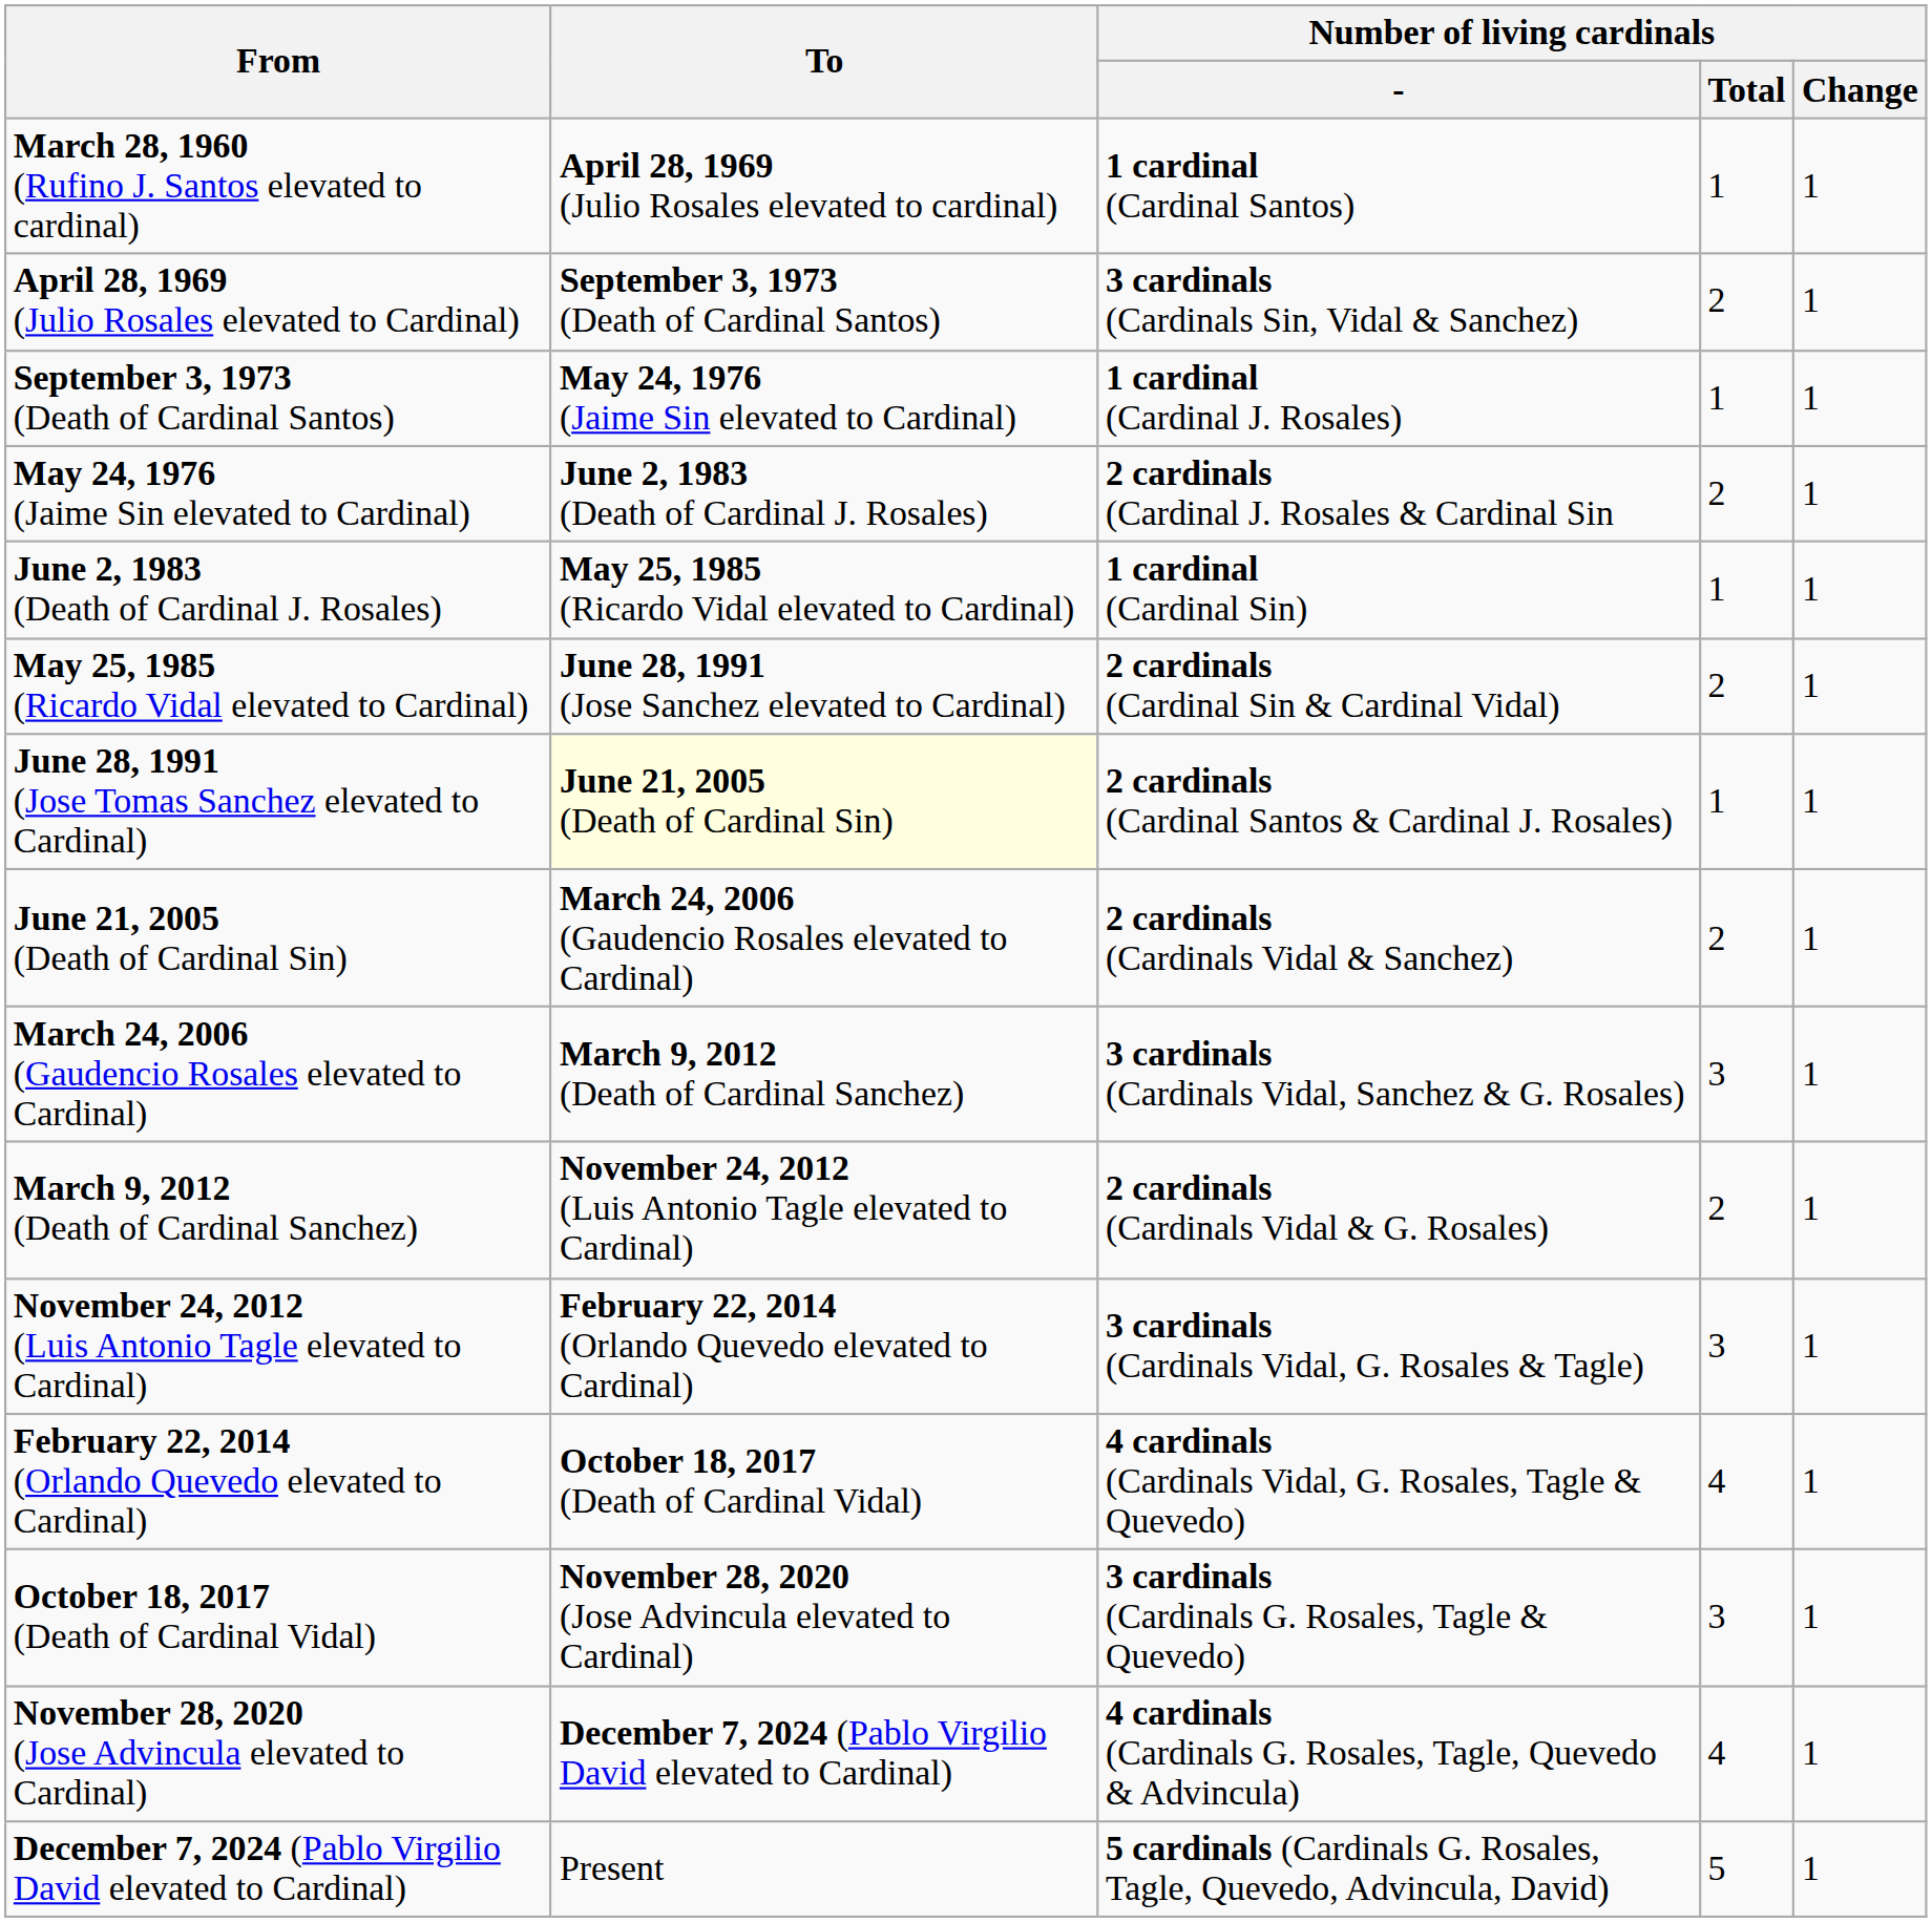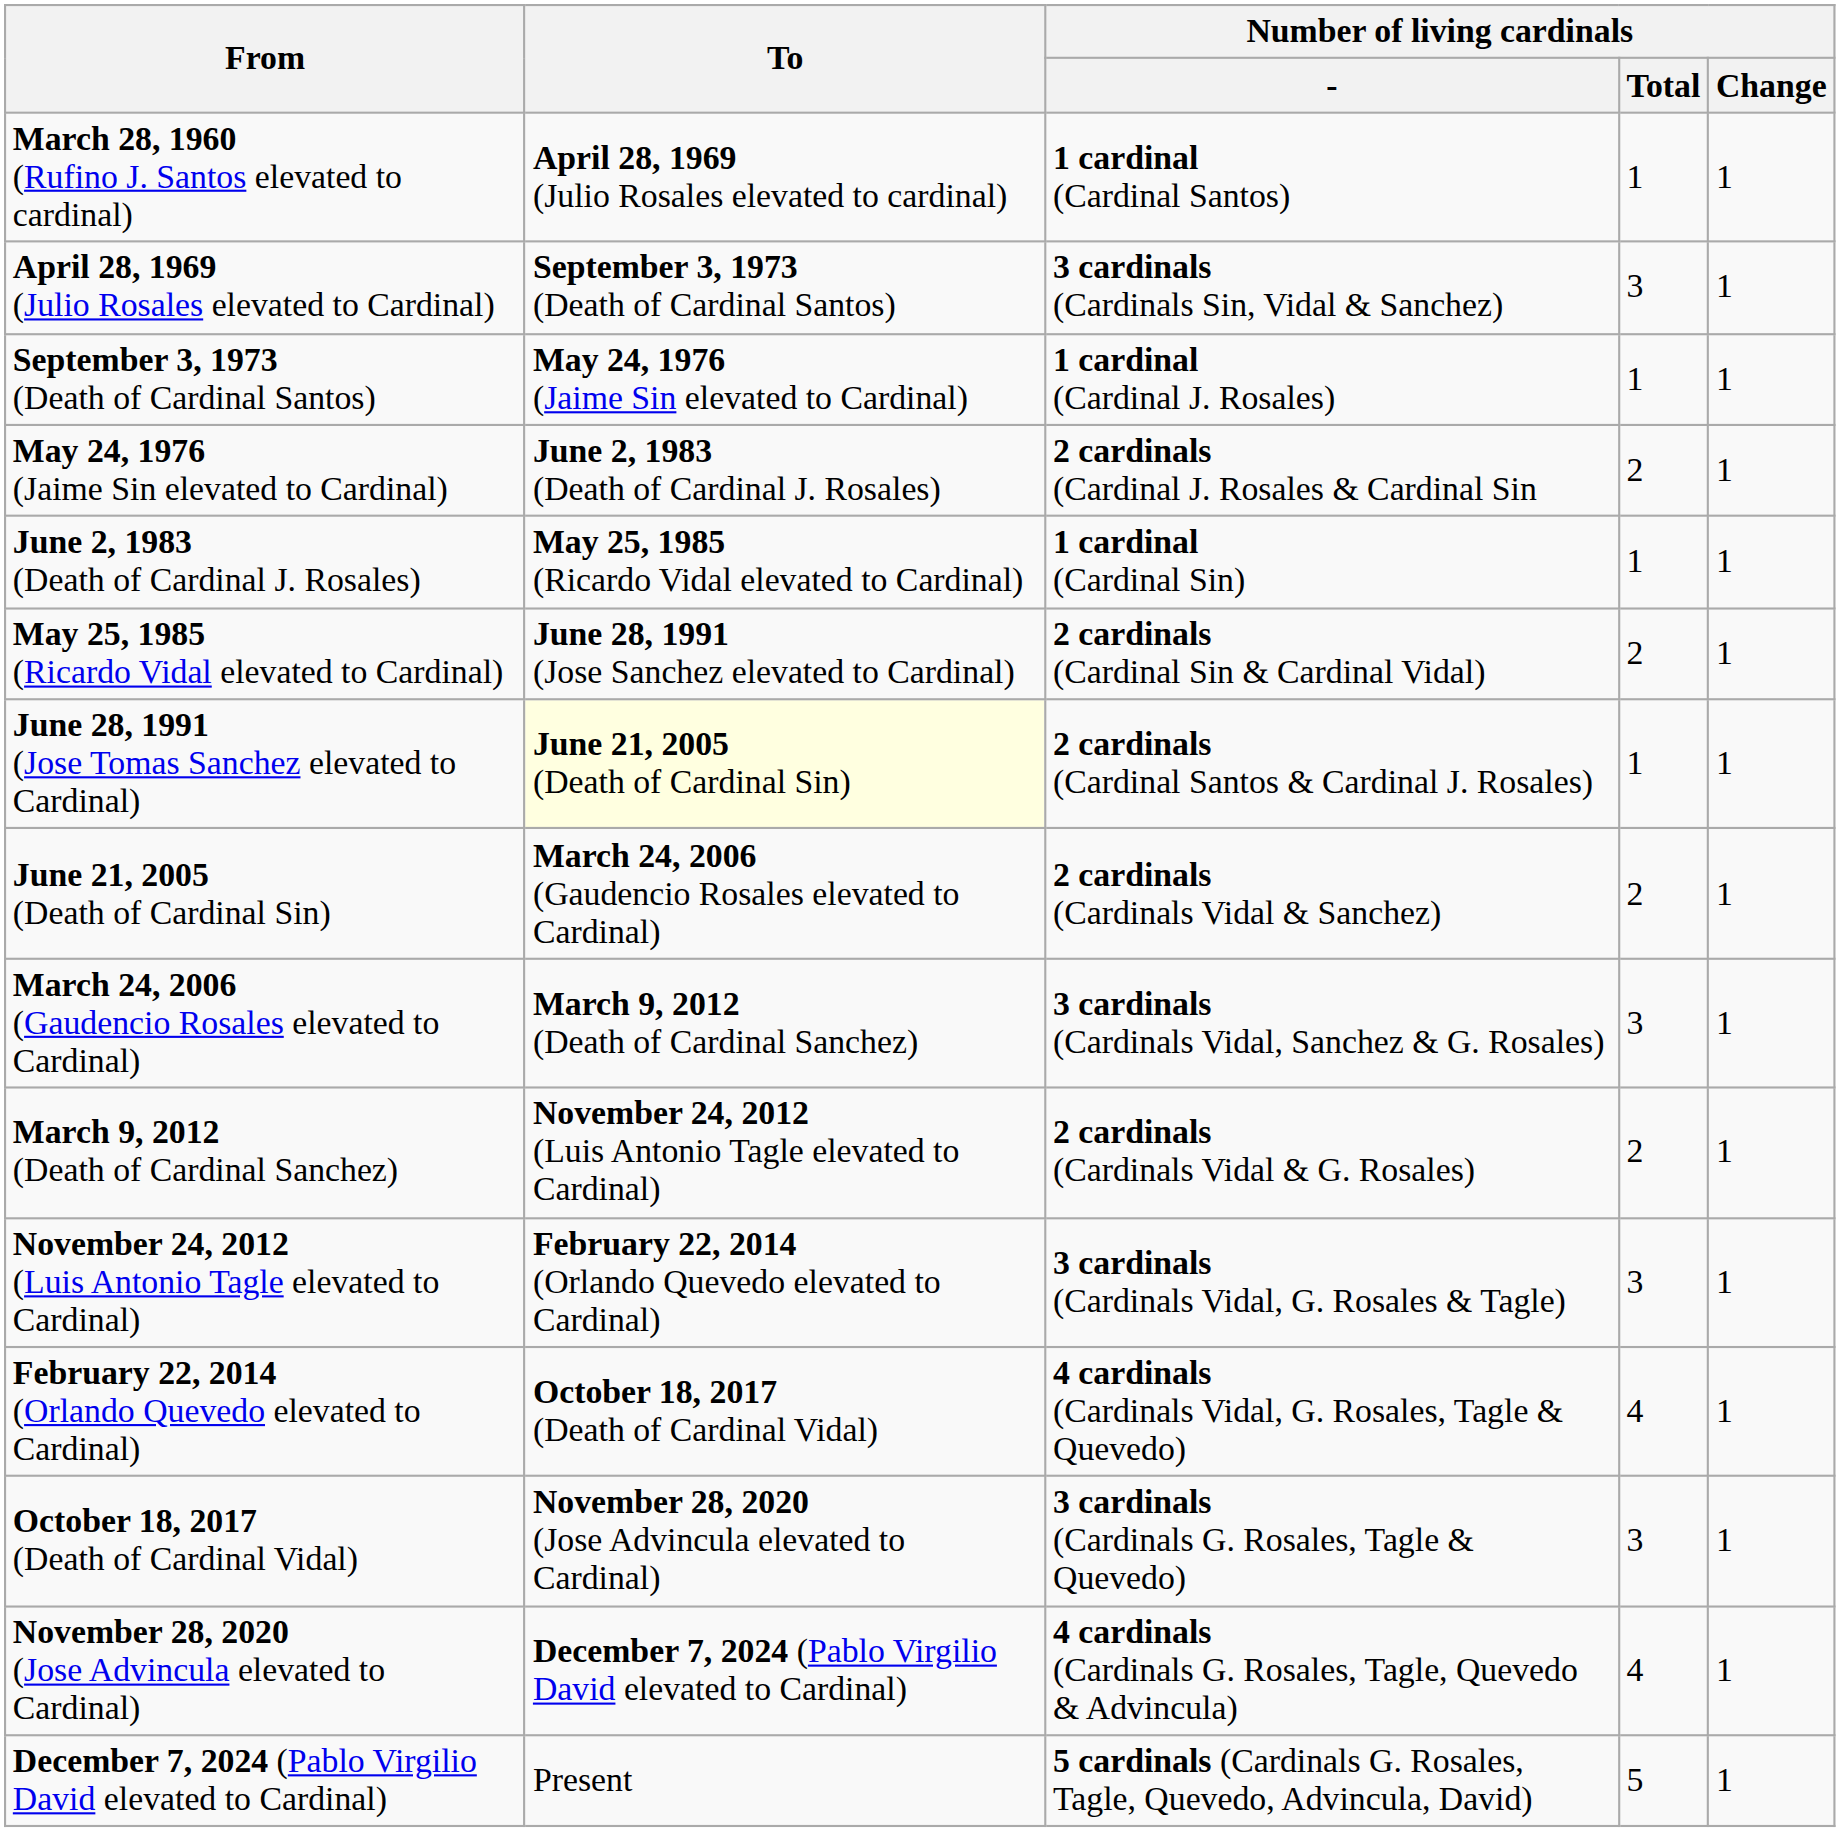 <table class="wikitable">
 <tr>
 <th rowspan="2">From</th>
 <th rowspan="2">To</th>
 <th colspan="3">Number of living cardinals</th>
 </tr>
 <tr>
 <th>-</th>
 <th>Total</th>
 <th>Change</th>
 </tr>
 <tr>
 <td><strong>March 28, 1960</strong> <br> (<a href='#'>Rufino J. Santos</a> elevated to cardinal)</td>
 <td><strong>April 28, 1969</strong> <br> (Julio Rosales elevated to cardinal)</td>
 <td><strong>1 cardinal</strong> <br>(Cardinal Santos)</td>
 <td>1</td>
 <td>1</td>
 </tr>
 <tr>
 <td><strong>April 28, 1969</strong> <br>(<a href='#'>Julio Rosales</a> elevated to Cardinal)</td>
 <td><strong>September 3, 1973</strong> <br>(Death of Cardinal Santos)</td>
 <td><strong>3 cardinals</strong> <br>(Cardinals Sin, Vidal & Sanchez)</td>
-<td>2</td>
+<td>3</td>
 <td>1</td>
 </tr>
 <tr>
 <td><strong>September 3, 1973</strong> <br>(Death of Cardinal Santos)</td>
 <td><strong>May 24, 1976</strong> <br>(<a href='#'>Jaime Sin</a> elevated to Cardinal)</td>
 <td><strong>1 cardinal</strong> <br>(Cardinal J. Rosales)</td>
 <td>1</td>
 <td>1</td>
 </tr>
 <tr>
 <td><strong>May 24, 1976</strong> <br>(Jaime Sin elevated to Cardinal)</td>
 <td><strong>June 2, 1983</strong> <br>(Death of Cardinal J. Rosales)</td>
 <td><strong>2 cardinals </strong><br>(Cardinal J. Rosales & Cardinal Sin</td>
 <td>2</td>
 <td>1</td>
 </tr>
 <tr>
 <td><strong>June 2, 1983</strong> <br>(Death of Cardinal J. Rosales)</td>
 <td><strong>May 25, 1985</strong> <br>(Ricardo Vidal elevated to Cardinal)</td>
 <td><strong>1 cardinal</strong> <br>(Cardinal Sin)</td>
 <td>1</td>
 <td>1</td>
 </tr>
 <tr>
 <td><strong>May 25, 1985</strong> <br>(<a href='#'>Ricardo Vidal</a> elevated to Cardinal)</td>
 <td><strong>June 28, 1991</strong> <br>(Jose Sanchez elevated to Cardinal)</td>
 <td><strong>2 cardinals</strong> <br>(Cardinal Sin & Cardinal Vidal)</td>
 <td>2</td>
 <td>1</td>
 </tr>
 <tr>
 <td><strong>June 28, 1991</strong> <br>(<a href='#'>Jose Tomas Sanchez</a> elevated to Cardinal)</td>
 <td style="background: lightyellow;"><strong>June 21, 2005</strong> <br>(Death of Cardinal Sin)</td>
 <td><strong>2 cardinals</strong> <br>(Cardinal Santos & Cardinal J. Rosales)</td>
 <td>1</td>
 <td>1</td>
 </tr>
 <tr>
 <td><strong>June 21, 2005</strong> <br>(Death of Cardinal Sin)</td>
 <td><strong>March 24, 2006</strong> <br>(Gaudencio Rosales elevated to Cardinal)</td>
 <td><strong>2 cardinals</strong> <br>(Cardinals Vidal & Sanchez)</td>
 <td>2</td>
 <td>1</td>
 </tr>
 <tr>
 <td><strong>March 24, 2006</strong> <br>(<a href='#'>Gaudencio Rosales</a> elevated to Cardinal)</td>
 <td><strong>March 9, 2012</strong> <br>(Death of Cardinal Sanchez)</td>
 <td><strong>3 cardinals</strong> <br>(Cardinals Vidal, Sanchez & G. Rosales)</td>
 <td>3</td>
 <td>1</td>
 </tr>
 <tr>
 <td><strong>March 9, 2012</strong> <br>(Death of Cardinal Sanchez)</td>
 <td><strong>November 24, 2012</strong> <br>(Luis Antonio Tagle elevated to Cardinal)</td>
 <td><strong>2 cardinals</strong> <br>(Cardinals Vidal & G. Rosales)</td>
 <td>2</td>
 <td>1</td>
 </tr>
 <tr>
 <td><strong>November 24, 2012</strong> <br>(<a href='#'>Luis Antonio Tagle</a> elevated to Cardinal)</td>
 <td><strong>February 22, 2014</strong> <br>(Orlando Quevedo elevated to Cardinal)</td>
 <td><strong>3 cardinals</strong> <br>(Cardinals Vidal, G. Rosales & Tagle)</td>
 <td>3</td>
 <td>1</td>
 </tr>
 <tr>
 <td><strong>February 22, 2014</strong> <br>(<a href='#'>Orlando Quevedo</a> elevated to Cardinal)</td>
 <td><strong>October 18, 2017</strong> <br>(Death of Cardinal Vidal)</td>
 <td><strong>4 cardinals</strong> <br> (Cardinals Vidal, G. Rosales, Tagle & Quevedo)</td>
 <td>4</td>
 <td>1</td>
 </tr>
 <tr>
 <td><strong>October 18, 2017</strong> <br>(Death of Cardinal Vidal)</td>
 <td><strong>November 28, 2020</strong> <br> (Jose Advincula elevated to Cardinal)</td>
 <td><strong>3 cardinals</strong> <br>(Cardinals G. Rosales, Tagle & Quevedo)</td>
 <td>3</td>
 <td>1</td>
 </tr>
 <tr>
 <td><strong>November 28, 2020</strong> <br>(<a href='#'>Jose Advincula</a> elevated to Cardinal)</td>
 <td><strong>December 7, 2024</strong> (<a href='#'>Pablo Virgilio David</a> elevated to Cardinal)</td>
 <td><strong>4 cardinals</strong> <br>(Cardinals G. Rosales, Tagle, Quevedo & Advincula)</td>
 <td>4</td>
 <td>1</td>
 </tr>
 <tr>
 <td><strong>December 7, 2024</strong> (<a href='#'>Pablo Virgilio David</a> elevated to Cardinal)</td>
 <td>Present</td>
 <td><strong>5 cardinals</strong> (Cardinals G. Rosales, Tagle, Quevedo, Advincula, David)</td>
 <td>5</td>
 <td>1</td>
 </tr>
 </table>
